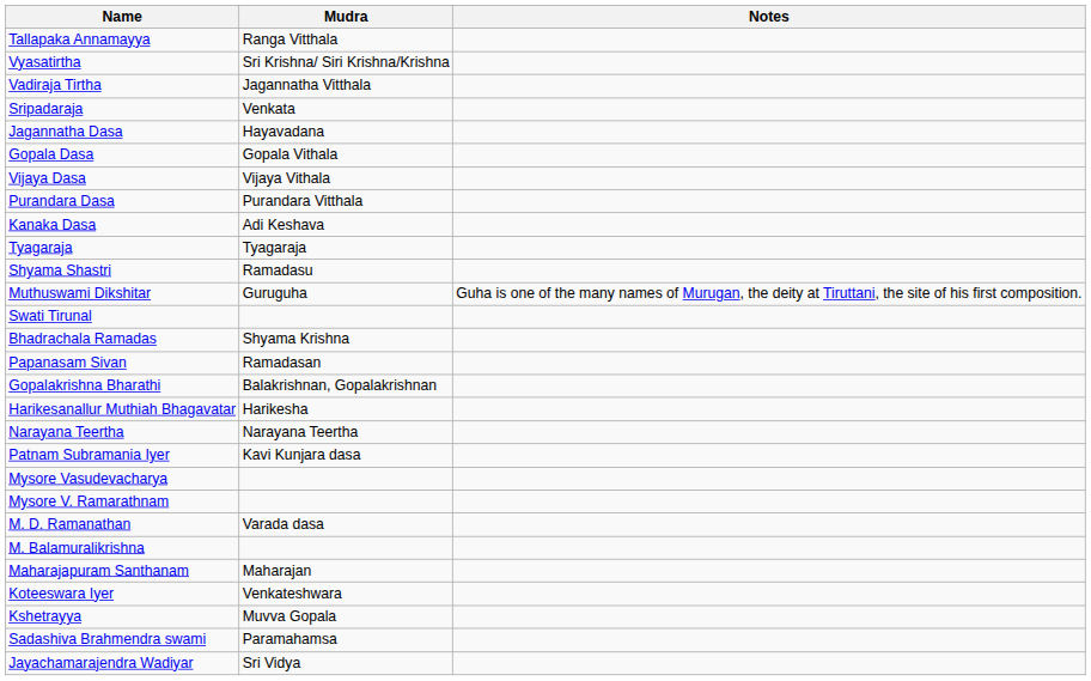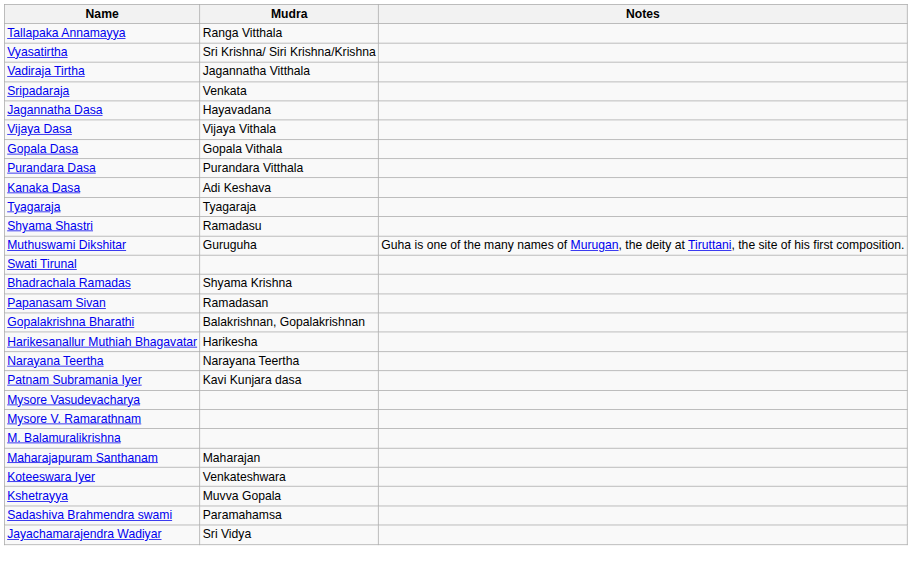 <table class="wikitable sortable">
 <tr>
 <th>Name</th>
 <th>Mudra</th>
 <th>Notes</th>
 </tr>
 <tr>
 <td><a href='#'>Tallapaka Annamayya</a></td>
 <td>Ranga Vitthala</td>
 <td></td>
 </tr>
 <tr>
 <td><a href='#'>Vyasatirtha</a></td>
 <td>Sri Krishna/ Siri Krishna/Krishna</td>
 <td></td>
 </tr>
 <tr>
 <td><a href='#'>Vadiraja Tirtha</a></td>
 <td>Jagannatha Vitthala</td>
 <td></td>
 </tr>
 <tr>
 <td><a href='#'>Sripadaraja</a></td>
 <td>Venkata</td>
 <td></td>
 </tr>
 <tr>
 <td><a href='#'>Jagannatha Dasa</a></td>
 <td>Hayavadana</td>
 <td></td>
 </tr>
 <tr>
-<td><a href='#'>Gopala Dasa</a></td>
-<td>Gopala Vithala</td>
+<td><a href='#'>Vijaya Dasa</a></td>
+<td>Vijaya Vithala</td>
 <td></td>
 </tr>
 <tr>
-<td><a href='#'>Vijaya Dasa</a></td>
-<td>Vijaya Vithala</td>
+<td><a href='#'>Gopala Dasa</a></td>
+<td>Gopala Vithala</td>
 <td></td>
 </tr>
 <tr>
 <td><a href='#'>Purandara Dasa</a></td>
 <td>Purandara Vitthala</td>
 <td></td>
 </tr>
 <tr>
 <td><a href='#'>Kanaka Dasa</a></td>
 <td>Adi Keshava</td>
 <td></td>
 </tr>
 <tr>
 <td><a href='#'>Tyagaraja</a></td>
 <td>Tyagaraja</td>
 <td></td>
 </tr>
 <tr>
 <td><a href='#'>Shyama Shastri</a></td>
 <td>Ramadasu</td>
 <td></td>
 </tr>
 <tr>
 <td><a href='#'>Muthuswami Dikshitar</a></td>
 <td>Guruguha</td>
 <td>Guha is one of the many names of <a href='#'>Murugan</a>, the deity at <a href='#'>Tiruttani</a>, the site of his first composition.</td>
 </tr>
 <tr>
 <td><a href='#'>Swati Tirunal</a></td>
 <td></td>
 <td></td>
 </tr>
 <tr>
 <td><a href='#'>Bhadrachala Ramadas</a></td>
 <td>Shyama Krishna</td>
 <td></td>
 </tr>
 <tr>
 <td><a href='#'>Papanasam Sivan</a></td>
 <td>Ramadasan</td>
 <td></td>
 </tr>
 <tr>
 <td><a href='#'>Gopalakrishna Bharathi</a></td>
 <td>Balakrishnan, Gopalakrishnan</td>
 <td></td>
 </tr>
 <tr>
 <td><a href='#'>Harikesanallur Muthiah Bhagavatar</a></td>
 <td>Harikesha</td>
 <td></td>
 </tr>
 <tr>
 <td><a href='#'>Narayana Teertha</a></td>
 <td>Narayana Teertha</td>
 <td></td>
 </tr>
 <tr>
 <td><a href='#'>Patnam Subramania Iyer</a></td>
 <td>Kavi Kunjara dasa</td>
 <td></td>
 </tr>
 <tr>
 <td><a href='#'>Mysore Vasudevacharya</a></td>
 <td></td>
 <td></td>
 </tr>
 <tr>
 <td><a href='#'>Mysore V. Ramarathnam</a></td>
 <td></td>
 <td></td>
 </tr>
 <tr>
-<td><a href='#'>M. D. Ramanathan</a></td>
-<td>Varada dasa</td>
-<td></td>
-</tr>
-<tr>
 <td><a href='#'>M. Balamuralikrishna</a></td>
 <td></td>
 <td></td>
 </tr>
 <tr>
 <td><a href='#'>Maharajapuram Santhanam</a></td>
 <td>Maharajan</td>
 <td></td>
 </tr>
 <tr>
 <td><a href='#'>Koteeswara Iyer</a></td>
 <td>Venkateshwara</td>
 <td></td>
 </tr>
 <tr>
 <td><a href='#'>Kshetrayya</a></td>
 <td>Muvva Gopala</td>
 <td></td>
 </tr>
 <tr>
 <td><a href='#'>Sadashiva Brahmendra swami</a></td>
 <td>Paramahamsa</td>
 <td></td>
 </tr>
 <tr>
 <td><a href='#'>Jayachamarajendra Wadiyar</a></td>
 <td>Sri Vidya</td>
 <td></td>
 </tr>
 </table>
